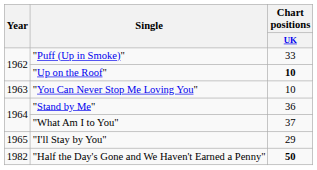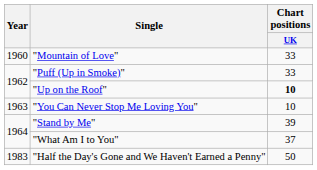 <table class="wikitable" style="text-align:center;">
 <tr>
 <th rowspan="2">Year</th>
 <th rowspan="2">Single</th>
 <th colspan="1">Chart positions</th>
 </tr>
 <tr style="font-size:smaller;">
 <th width="40"><a href='#'>UK</a><br></th>
+</tr>
+<tr>
+<td rowspan="1">1960</td>
+<td align="left">"<a href='#'>Mountain of Love</a>"</td>
+<td>33</td>
 </tr>
 <tr>
 <td rowspan="2">1962</td>
 <td align="left">"<a href='#'>Puff (Up in Smoke)</a>"</td>
 <td>33</td>
 </tr>
 <tr>
 <td align="left">"<a href='#'>Up on the Roof</a>"</td>
 <td><strong>10</strong></td>
 </tr>
 <tr>
 <td rowspan="1">1963</td>
 <td align="left">"<a href='#'>You Can Never Stop Me Loving You</a>"</td>
 <td>10</td>
 </tr>
 <tr>
 <td rowspan="2">1964</td>
 <td align="left">"<a href='#'>Stand by Me</a>"</td>
-<td>36</td>
+<td>39</td>
 </tr>
 <tr>
 <td align="left">"What Am I to You"</td>
 <td>37</td>
 </tr>
 <tr>
-<td rowspan="1">1965</td>
-<td align="left">"I'll Stay by You"</td>
-<td>29</td>
-</tr>
-<tr>
-<td rowspan="1">1982</td>
+<td rowspan="1">1983</td>
 <td align="left">"Half the Day's Gone and We Haven't Earned a Penny"</td>
-<td><strong>50</strong></td>
+<td>50</td>
 </tr>
 </table>
